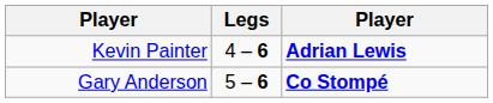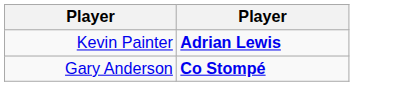 <table class=wikitable style="text-align:center">
 <tr>
 <th width=163>Player</th>
-<th width=50>Legs</th>
 <th width=163>Player</th>
 </tr>
 <tr align=left>
 <td align=right><a href='#'>Kevin Painter</a> </td>
-<td align=center>4 – <strong>6</strong></td>
 <td> <strong><a href='#'>Adrian Lewis</a></strong></td>
 </tr>
 <tr align=left>
 <td align=right><a href='#'>Gary Anderson</a> </td>
-<td align=center>5 – <strong>6</strong></td>
 <td> <strong><a href='#'>Co Stompé</a></strong></td>
 </tr>
 </table>
